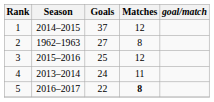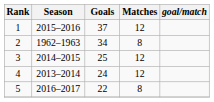 <table class="wikitable sortable">
 <tr>
 <th>Rank</th>
 <th width=80>Season</th>
 <th width=50>Goals</th>
 <th width=50>Matches</th>
 <th width=50><em>goal/match</em></th>
 </tr>
 <tr align=center>
 <td>1</td>
-<td>2014–2015</td>
+<td>2015–2016</td>
 <td>37</td>
 <td>12</td>
 <td></td>
 </tr>
 <tr align=center>
 <td>2</td>
 <td>1962–1963</td>
-<td>27</td>
+<td>34</td>
 <td>8</td>
 <td></td>
 </tr>
 <tr align=center>
 <td>3</td>
-<td>2015–2016</td>
+<td>2014–2015</td>
 <td>25</td>
 <td>12</td>
 <td></td>
 </tr>
 <tr align=center>
 <td>4</td>
 <td>2013–2014</td>
 <td>24</td>
-<td>11</td>
+<td>12</td>
 <td></td>
 </tr>
 <tr align=center>
 <td>5</td>
 <td>2016–2017</td>
 <td>22</td>
-<td><strong>8</strong></td>
+<td>8</td>
 <td></td>
 </tr>
 <tr align=center>
 </tr>
 </table>
